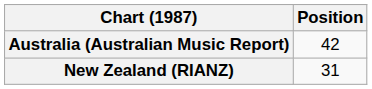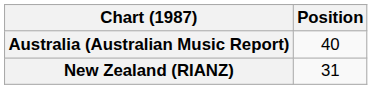 <table class="wikitable plainrowheaders" style="text-align:center">
 <tr>
 <th>Chart (1987)</th>
 <th>Position</th>
 </tr>
 <tr>
 <th scope="row">Australia (Australian Music Report)</th>
-<td>42</td>
+<td>40</td>
 </tr>
 <tr>
 <th scope="row">New Zealand (RIANZ)</th>
 <td>31</td>
 </tr>
 </table>
